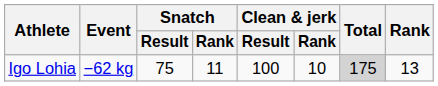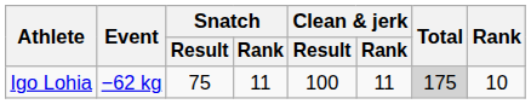 <table class="wikitable" style="font-size:90%">
 <tr>
 <th rowspan="2">Athlete</th>
 <th rowspan="2">Event</th>
 <th colspan="2">Snatch</th>
 <th colspan="2">Clean & jerk</th>
 <th rowspan="2">Total</th>
 <th rowspan="2">Rank</th>
 </tr>
 <tr style="font-size:95%">
 <th>Result</th>
 <th>Rank</th>
 <th>Result</th>
 <th>Rank</th>
 </tr>
 <tr align=center>
 <td align=left><a href='#'>Igo Lohia</a></td>
 <td align=left><a href='#'>−62 kg</a></td>
 <td>75</td>
 <td>11</td>
 <td>100</td>
+<td>11</td>
+<td style="background: lightgrey;">175</td>
 <td>10</td>
-<td style="background: lightgrey;">175</td>
-<td>13</td>
 </tr>
 </table>
